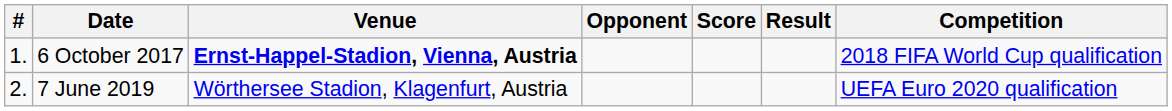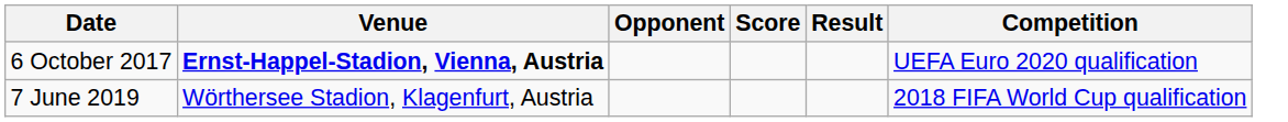 <table class="wikitable sortable">
 <tr>
-<th>#</th>
 <th>Date</th>
 <th>Venue</th>
 <th>Opponent</th>
 <th>Score</th>
 <th>Result</th>
 <th>Competition</th>
 </tr>
 <tr>
-<td>1.</td>
 <td>6 October 2017</td>
 <td><strong><a href='#'>Ernst-Happel-Stadion</a>, <a href='#'>Vienna</a>, Austria</strong></td>
 <td></td>
 <td></td>
 <td></td>
-<td><a href='#'>2018 FIFA World Cup qualification</a></td>
+<td><a href='#'>UEFA Euro 2020 qualification</a></td>
 </tr>
 <tr>
-<td>2.</td>
 <td>7 June 2019</td>
 <td><a href='#'>Wörthersee Stadion</a>, <a href='#'>Klagenfurt</a>, Austria</td>
 <td></td>
 <td></td>
 <td></td>
-<td><a href='#'>UEFA Euro 2020 qualification</a></td>
+<td><a href='#'>2018 FIFA World Cup qualification</a></td>
 </tr>
 </table>
